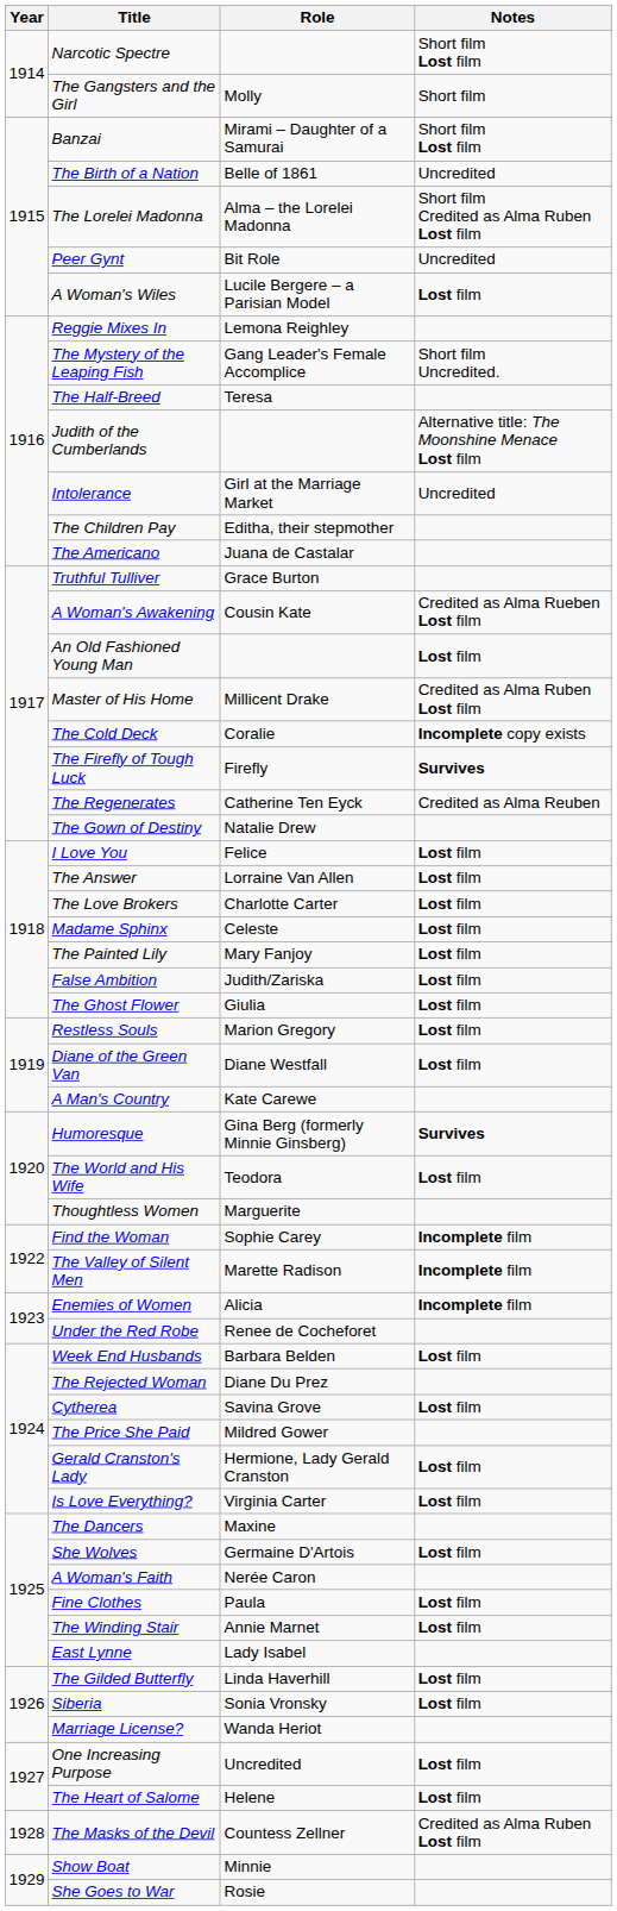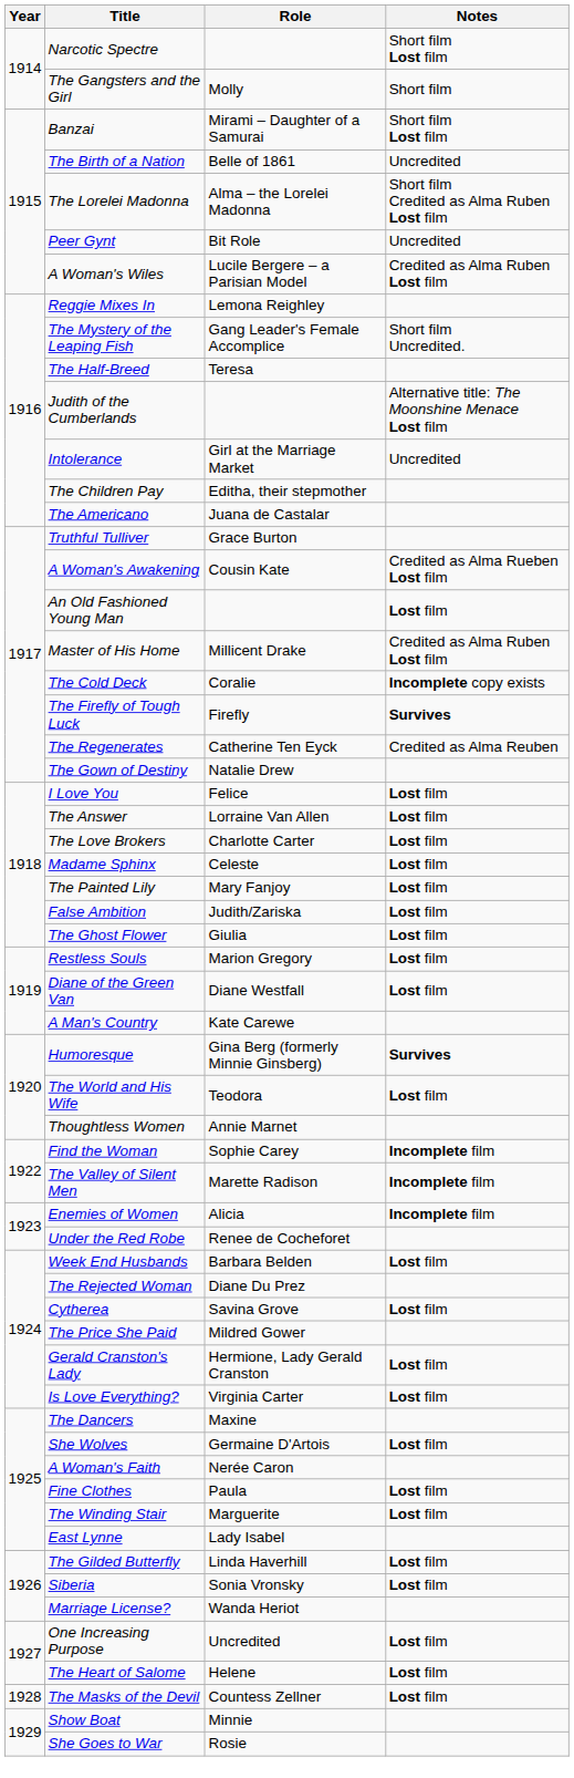 <table class="wikitable sortable">
 <tr>
 <th>Year</th>
 <th>Title</th>
 <th>Role</th>
 <th class="unsortable">Notes</th>
 </tr>
 <tr>
 <td rowspan=2>1914</td>
 <td><em>Narcotic Spectre</em></td>
 <td></td>
 <td>Short film <br> <strong>Lost</strong> film</td>
 </tr>
 <tr>
 <td><em>The Gangsters and the Girl</em></td>
 <td>Molly</td>
 <td>Short film</td>
 </tr>
 <tr>
 <td rowspan=5>1915</td>
 <td><em>Banzai</em></td>
 <td>Mirami – Daughter of a Samurai</td>
 <td>Short film <br> <strong>Lost</strong> film</td>
 </tr>
 <tr>
 <td><em><a href='#'>The Birth of a Nation</a></em></td>
 <td>Belle of 1861</td>
 <td>Uncredited</td>
 </tr>
 <tr>
 <td><em>The Lorelei Madonna</em></td>
 <td>Alma – the Lorelei Madonna</td>
 <td>Short film<br>Credited as Alma Ruben <br> <strong>Lost</strong> film</td>
 </tr>
 <tr>
 <td><em><a href='#'>Peer Gynt</a></em></td>
 <td>Bit Role</td>
 <td>Uncredited</td>
 </tr>
 <tr>
 <td><em>A Woman's Wiles</em></td>
 <td>Lucile Bergere – a Parisian Model</td>
-<td><strong>Lost</strong> film</td>
+<td>Credited as Alma Ruben <br> <strong>Lost</strong> film</td>
 </tr>
 <tr>
 <td rowspan=7>1916</td>
 <td><em><a href='#'>Reggie Mixes In</a></em></td>
 <td>Lemona Reighley</td>
 <td></td>
 </tr>
 <tr>
 <td><em><a href='#'>The Mystery of the Leaping Fish</a></em></td>
 <td>Gang Leader's Female Accomplice</td>
 <td>Short film<br>Uncredited.</td>
 </tr>
 <tr>
 <td><em><a href='#'>The Half-Breed</a></em></td>
 <td>Teresa</td>
 <td></td>
 </tr>
 <tr>
 <td><em>Judith of the Cumberlands</em></td>
 <td></td>
 <td>Alternative title: <em>The Moonshine Menace</em> <br> <strong>Lost</strong> film</td>
 </tr>
 <tr>
 <td><em><a href='#'>Intolerance</a></em></td>
 <td>Girl at the Marriage Market</td>
 <td>Uncredited</td>
 </tr>
 <tr>
 <td><em>The Children Pay</em></td>
 <td>Editha, their stepmother</td>
 <td></td>
 </tr>
 <tr>
 <td><em><a href='#'>The Americano</a></em></td>
 <td>Juana de Castalar</td>
 <td></td>
 </tr>
 <tr>
 <td rowspan=8>1917</td>
 <td><em><a href='#'>Truthful Tulliver</a></em></td>
 <td>Grace Burton</td>
 <td></td>
 </tr>
 <tr>
 <td><em><a href='#'>A Woman's Awakening</a></em></td>
 <td>Cousin Kate</td>
 <td>Credited as Alma Rueben <strong>Lost</strong> film</td>
 </tr>
 <tr>
 <td><em>An Old Fashioned Young Man</em></td>
 <td></td>
 <td><strong>Lost</strong> film</td>
 </tr>
 <tr>
 <td><em>Master of His Home</em></td>
 <td>Millicent Drake</td>
 <td>Credited as Alma Ruben <br> <strong>Lost</strong> film</td>
 </tr>
 <tr>
 <td><em><a href='#'>The Cold Deck</a></em></td>
 <td>Coralie</td>
 <td><strong>Incomplete</strong> copy exists</td>
 </tr>
 <tr>
 <td><em><a href='#'>The Firefly of Tough Luck</a></em></td>
 <td>Firefly</td>
 <td><strong>Survives</strong></td>
 </tr>
 <tr>
 <td><em><a href='#'>The Regenerates</a></em></td>
 <td>Catherine Ten Eyck</td>
 <td>Credited as Alma Reuben</td>
 </tr>
 <tr>
 <td><em><a href='#'>The Gown of Destiny</a></em></td>
 <td>Natalie Drew</td>
 <td></td>
 </tr>
 <tr>
 <td rowspan=7>1918</td>
 <td><em><a href='#'>I Love You</a></em></td>
 <td>Felice</td>
 <td><strong>Lost</strong> film</td>
 </tr>
 <tr>
 <td><em>The Answer</em></td>
 <td>Lorraine Van Allen</td>
 <td><strong>Lost</strong> film</td>
 </tr>
 <tr>
 <td><em>The Love Brokers</em></td>
 <td>Charlotte Carter</td>
 <td><strong>Lost</strong> film</td>
 </tr>
 <tr>
 <td><em><a href='#'>Madame Sphinx</a></em></td>
 <td>Celeste</td>
 <td><strong>Lost</strong> film</td>
 </tr>
 <tr>
 <td><em>The Painted Lily</em></td>
 <td>Mary Fanjoy</td>
 <td><strong>Lost</strong> film</td>
 </tr>
 <tr>
 <td><em><a href='#'>False Ambition</a></em></td>
 <td>Judith/Zariska</td>
 <td><strong>Lost</strong> film</td>
 </tr>
 <tr>
 <td><em><a href='#'>The Ghost Flower</a></em></td>
 <td>Giulia</td>
 <td><strong>Lost</strong> film</td>
 </tr>
 <tr>
 <td rowspan=3>1919</td>
 <td><em><a href='#'>Restless Souls</a></em></td>
 <td>Marion Gregory</td>
 <td><strong>Lost</strong> film</td>
 </tr>
 <tr>
 <td><em><a href='#'>Diane of the Green Van</a></em></td>
 <td>Diane Westfall</td>
 <td><strong>Lost</strong> film</td>
 </tr>
 <tr>
 <td><em><a href='#'>A Man's Country</a></em></td>
 <td>Kate Carewe</td>
 <td></td>
 </tr>
 <tr>
 <td rowspan=3>1920</td>
 <td><em><a href='#'>Humoresque</a></em></td>
 <td>Gina Berg (formerly Minnie Ginsberg)</td>
 <td><strong>Survives</strong></td>
 </tr>
 <tr>
 <td><em><a href='#'>The World and His Wife</a></em></td>
 <td>Teodora</td>
 <td><strong>Lost</strong> film</td>
 </tr>
 <tr>
 <td><em>Thoughtless Women</em></td>
-<td>Marguerite</td>
+<td>Annie Marnet</td>
 <td></td>
 </tr>
 <tr>
 <td rowspan=2>1922</td>
 <td><em><a href='#'>Find the Woman</a></em></td>
 <td>Sophie Carey</td>
 <td><strong>Incomplete</strong> film</td>
 </tr>
 <tr>
 <td><em><a href='#'>The Valley of Silent Men</a></em></td>
 <td>Marette Radison</td>
 <td><strong>Incomplete</strong> film</td>
 </tr>
 <tr>
 <td rowspan=2>1923</td>
 <td><em><a href='#'>Enemies of Women</a></em></td>
 <td>Alicia</td>
 <td><strong>Incomplete</strong> film</td>
 </tr>
 <tr>
 <td><em><a href='#'>Under the Red Robe</a></em></td>
 <td>Renee de Cocheforet</td>
 <td></td>
 </tr>
 <tr>
 <td rowspan=6>1924</td>
 <td><em><a href='#'>Week End Husbands</a></em></td>
 <td>Barbara Belden</td>
 <td><strong>Lost</strong> film</td>
 </tr>
 <tr>
 <td><em><a href='#'>The Rejected Woman</a></em></td>
 <td>Diane Du Prez</td>
 <td></td>
 </tr>
 <tr>
 <td><em><a href='#'>Cytherea</a></em></td>
 <td>Savina Grove</td>
 <td><strong>Lost</strong> film</td>
 </tr>
 <tr>
 <td><em><a href='#'>The Price She Paid</a></em></td>
 <td>Mildred Gower</td>
 <td></td>
 </tr>
 <tr>
 <td><em><a href='#'>Gerald Cranston's Lady</a></em></td>
 <td>Hermione, Lady Gerald Cranston</td>
 <td><strong>Lost</strong> film</td>
 </tr>
 <tr>
 <td><em><a href='#'>Is Love Everything?</a></em></td>
 <td>Virginia Carter</td>
 <td><strong>Lost</strong> film</td>
 </tr>
 <tr>
 <td rowspan=6>1925</td>
 <td><em><a href='#'>The Dancers</a></em></td>
 <td>Maxine</td>
 <td></td>
 </tr>
 <tr>
 <td><em><a href='#'>She Wolves</a></em></td>
 <td>Germaine D'Artois</td>
 <td><strong>Lost</strong> film</td>
 </tr>
 <tr>
 <td><em><a href='#'>A Woman's Faith</a></em></td>
 <td>Nerée Caron</td>
 <td></td>
 </tr>
 <tr>
 <td><em><a href='#'>Fine Clothes</a></em></td>
 <td>Paula</td>
 <td><strong>Lost</strong> film</td>
 </tr>
 <tr>
 <td><em><a href='#'>The Winding Stair</a></em></td>
-<td>Annie Marnet</td>
+<td>Marguerite</td>
 <td><strong>Lost</strong> film</td>
 </tr>
 <tr>
 <td><em><a href='#'>East Lynne</a></em></td>
 <td>Lady Isabel</td>
 <td></td>
 </tr>
 <tr>
 <td rowspan=3>1926</td>
 <td><em><a href='#'>The Gilded Butterfly</a></em></td>
 <td>Linda Haverhill</td>
 <td><strong>Lost</strong> film</td>
 </tr>
 <tr>
 <td><em><a href='#'>Siberia</a></em></td>
 <td>Sonia Vronsky</td>
 <td><strong>Lost</strong> film</td>
 </tr>
 <tr>
 <td><em><a href='#'>Marriage License?</a></em></td>
 <td>Wanda Heriot</td>
 <td></td>
 </tr>
 <tr>
 <td rowspan=2>1927</td>
 <td><em>One Increasing Purpose</em></td>
 <td>Uncredited</td>
 <td><strong>Lost</strong> film</td>
 </tr>
 <tr>
 <td><em><a href='#'>The Heart of Salome</a></em></td>
 <td>Helene</td>
 <td><strong>Lost</strong> film</td>
 </tr>
 <tr>
 <td>1928</td>
 <td><em><a href='#'>The Masks of the Devil</a></em></td>
 <td>Countess Zellner</td>
-<td>Credited as Alma Ruben <br> <strong>Lost</strong> film</td>
+<td><strong>Lost</strong> film</td>
 </tr>
 <tr>
 <td rowspan=2>1929</td>
 <td><em><a href='#'>Show Boat</a></em></td>
 <td>Minnie</td>
 <td></td>
 </tr>
 <tr>
 <td><em><a href='#'>She Goes to War</a></em></td>
 <td>Rosie</td>
 <td></td>
 </tr>
 </table>
